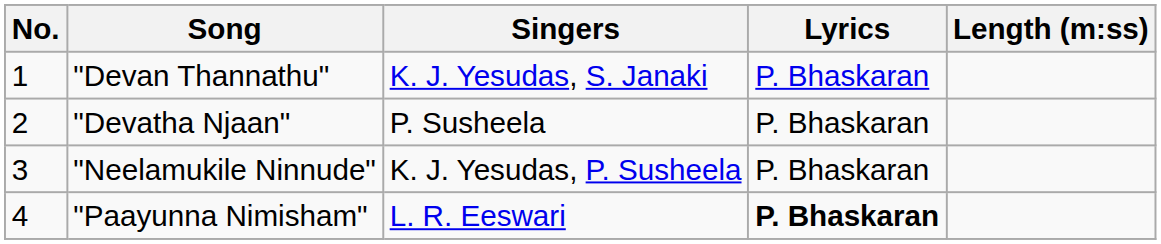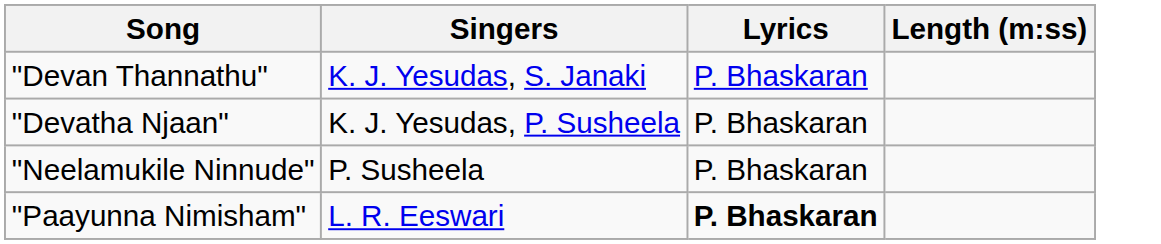 <table class="wikitable" style="font-size:95%;">
 <tr>
-<th>No.</th>
 <th>Song</th>
 <th>Singers</th>
 <th>Lyrics</th>
 <th>Length (m:ss)</th>
 </tr>
 <tr>
-<td>1</td>
 <td>"Devan Thannathu"</td>
 <td><a href='#'>K. J. Yesudas</a>, <a href='#'>S. Janaki</a></td>
 <td><a href='#'>P. Bhaskaran</a></td>
 <td></td>
 </tr>
 <tr>
-<td>2</td>
 <td>"Devatha Njaan"</td>
+<td>K. J. Yesudas, <a href='#'>P. Susheela</a></td>
+<td>P. Bhaskaran</td>
+<td></td>
+</tr>
+<tr>
+<td>"Neelamukile Ninnude"</td>
 <td>P. Susheela</td>
 <td>P. Bhaskaran</td>
 <td></td>
 </tr>
 <tr>
-<td>3</td>
-<td>"Neelamukile Ninnude"</td>
-<td>K. J. Yesudas, <a href='#'>P. Susheela</a></td>
-<td>P. Bhaskaran</td>
-<td></td>
-</tr>
-<tr>
-<td>4</td>
 <td>"Paayunna Nimisham"</td>
 <td><a href='#'>L. R. Eeswari</a></td>
 <td><strong>P. Bhaskaran</strong></td>
 <td></td>
 </tr>
 </table>
